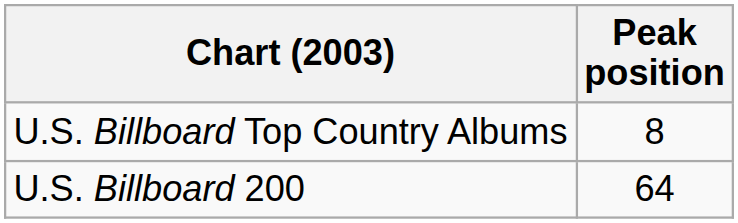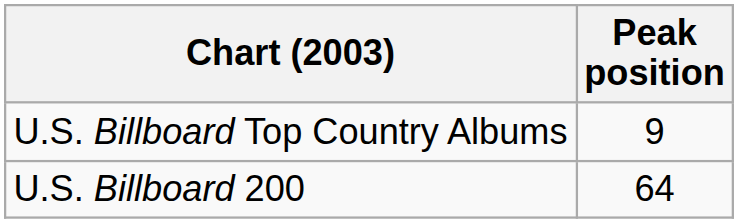 <table class="wikitable">
 <tr>
 <th>Chart (2003)</th>
 <th>Peak<br>position</th>
 </tr>
 <tr>
 <td>U.S. <em>Billboard</em> Top Country Albums</td>
-<td align="center">8</td>
+<td align="center">9</td>
 </tr>
 <tr>
 <td>U.S. <em>Billboard</em> 200</td>
 <td align="center">64</td>
 </tr>
 </table>
